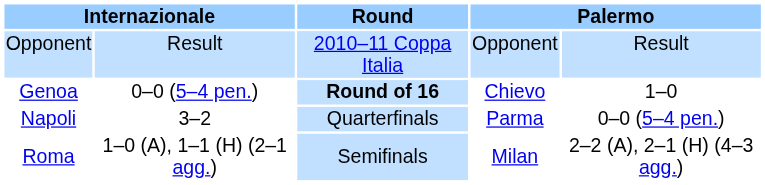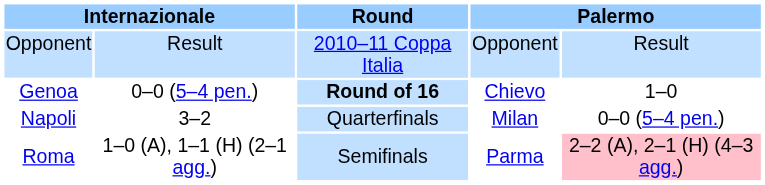 <table width="100%" style="text-align:center">
 <tr valign=top bgcolor=#99ccff>
 <th colspan=2 style="width:1*">Internazionale</th>
 <th>Round</th>
 <th colspan=2 style="width:1*">Palermo</th>
 </tr>
 <tr valign=top bgcolor=#c1e0ff>
 <td>Opponent</td>
 <td>Result</td>
 <td bgcolor=#c1e0ff><a href='#'>2010–11 Coppa Italia</a></td>
 <td>Opponent</td>
 <td>Result</td>
 </tr>
 <tr>
 <td><a href='#'>Genoa</a></td>
 <td>0–0  (<a href='#'>5–4 pen.</a>)</td>
 <td bgcolor=#c1e0ff><strong>Round of 16</strong></td>
 <td><a href='#'>Chievo</a></td>
 <td>1–0</td>
 </tr>
 <tr>
 <td><a href='#'>Napoli</a></td>
 <td>3–2</td>
 <td bgcolor=#c1e0ff>Quarterfinals</td>
-<td><a href='#'>Parma</a></td>
+<td><a href='#'>Milan</a></td>
 <td>0–0  (<a href='#'>5–4 pen.</a>)</td>
 </tr>
 <tr>
 <td><a href='#'>Roma</a></td>
 <td>1–0 (A), 1–1 (H) (2–1 <a href='#'>agg.</a>)</td>
 <td bgcolor=#c1e0ff>Semifinals</td>
-<td><a href='#'>Milan</a></td>
-<td>2–2 (A), 2–1 (H) (4–3 <a href='#'>agg.</a>)</td>
+<td><a href='#'>Parma</a></td>
+<td style="background: pink;">2–2 (A), 2–1 (H) (4–3 <a href='#'>agg.</a>)</td>
 </tr>
 </table>
